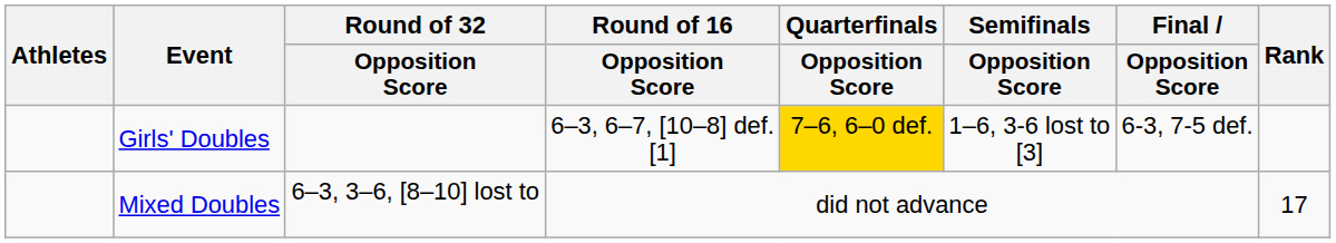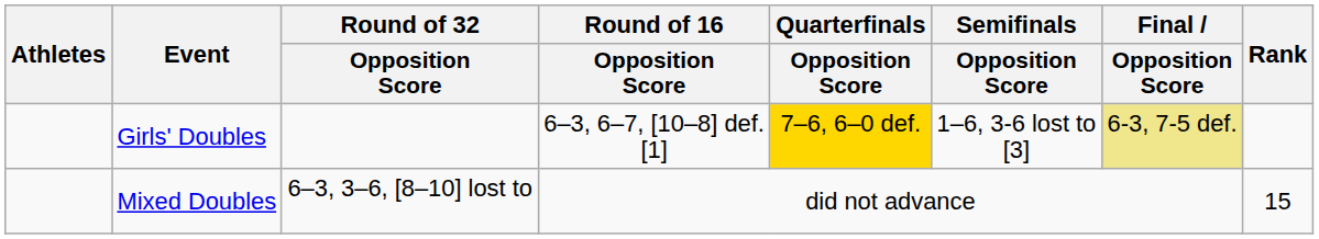 <table class=wikitable style="font-size:90%">
 <tr>
 <th rowspan="2">Athletes</th>
 <th rowspan="2">Event</th>
 <th>Round of 32</th>
 <th>Round of 16</th>
 <th>Quarterfinals</th>
 <th>Semifinals</th>
 <th>Final / </th>
 <th rowspan=2>Rank</th>
 </tr>
 <tr style="font-size:95%">
 <th>Opposition<br>Score</th>
 <th>Opposition<br>Score</th>
 <th>Opposition<br>Score</th>
 <th>Opposition<br>Score</th>
 <th>Opposition<br>Score</th>
 </tr>
 <tr align=center>
 <td align=left><br></td>
 <td align=left><a href='#'>Girls' Doubles</a></td>
 <td></td>
 <td>6–3, 6–7, [10–8] def. <br> [1]<br></td>
 <td style="background: gold;">7–6, 6–0 def. <br> <br></td>
 <td>1–6, 3-6 lost to <br> [3]<br></td>
-<td>6-3, 7-5 def. <br> <br></td>
+<td style="background: khaki;">6-3, 7-5 def. <br> <br></td>
 <td></td>
 </tr>
 <tr align=center>
 <td align=left><br></td>
 <td align=left><a href='#'>Mixed Doubles</a></td>
 <td>6–3, 3–6, [8–10] lost to <br> <br></td>
 <td colspan=4>did not advance</td>
-<td>17</td>
+<td>15</td>
 </tr>
 </table>
